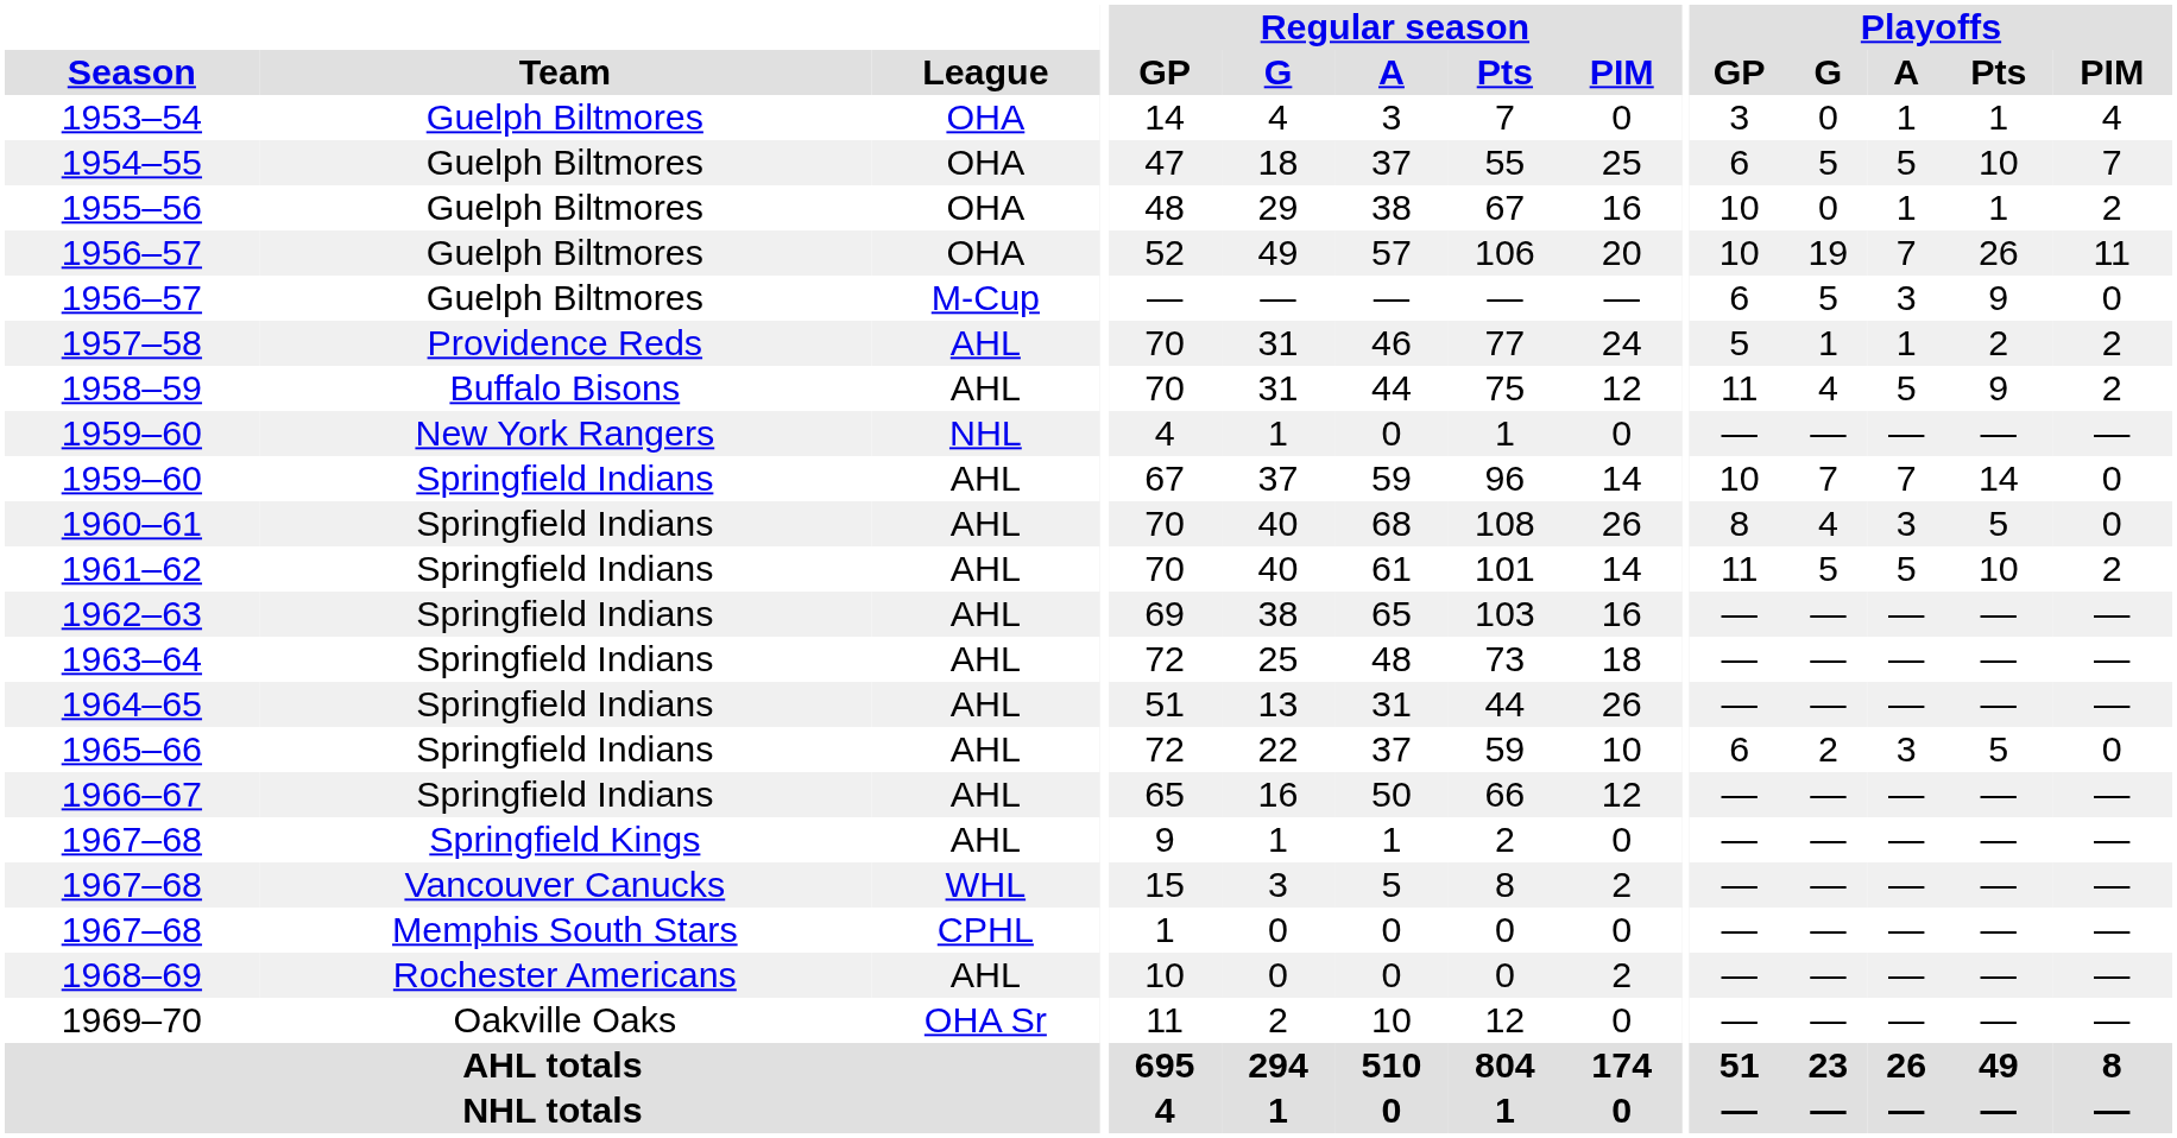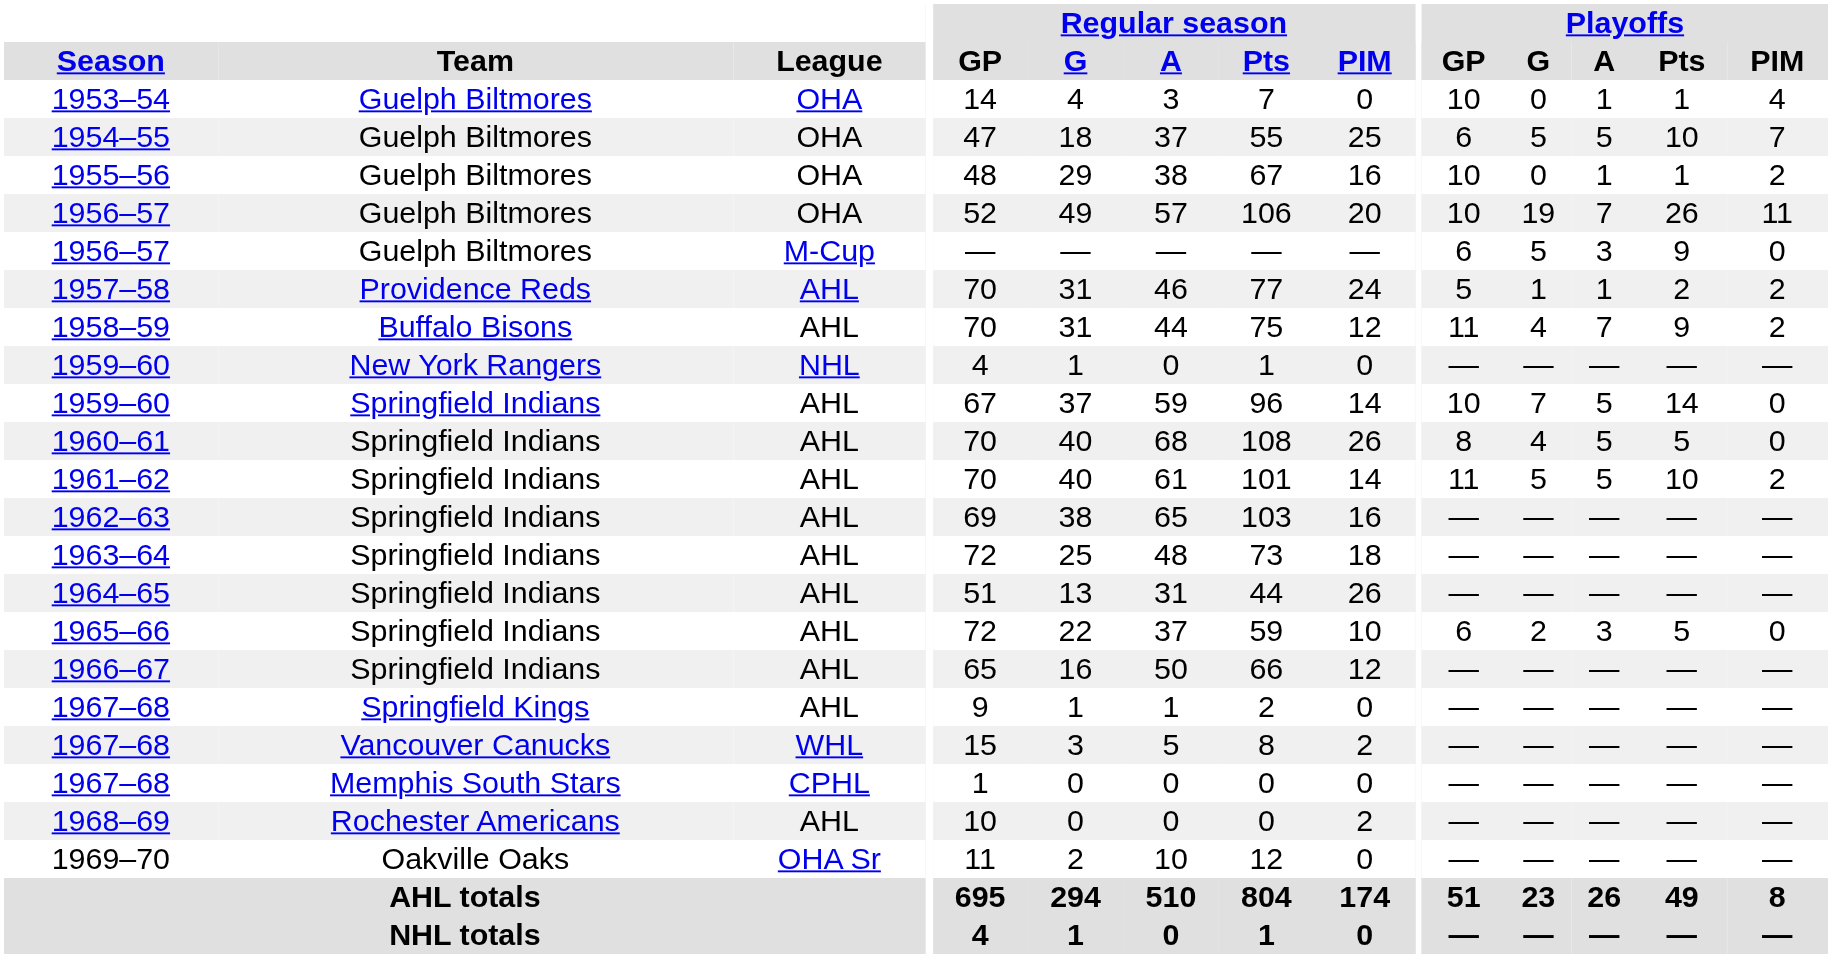 <table border="0" cellpadding="1" cellspacing="0" style="text-align:center; width:60em">
 <tr bgcolor="#e0e0e0">
 <th colspan="3" bgcolor="#ffffff"></th>
 <th rowspan="100" bgcolor="#ffffff"></th>
 <th colspan="5"><a href='#'>Regular season</a></th>
 <th rowspan="100" bgcolor="#ffffff"></th>
 <th colspan="5"><a href='#'>Playoffs</a></th>
 </tr>
 <tr bgcolor="#e0e0e0">
 <th><a href='#'>Season</a></th>
 <th>Team</th>
 <th>League</th>
 <th>GP</th>
 <th><a href='#'>G</a></th>
 <th><a href='#'>A</a></th>
 <th><a href='#'>Pts</a></th>
 <th><a href='#'>PIM</a></th>
 <th>GP</th>
 <th>G</th>
 <th>A</th>
 <th>Pts</th>
 <th>PIM</th>
 </tr>
 <tr>
 <td><a href='#'>1953–54</a></td>
 <td><a href='#'>Guelph Biltmores</a></td>
 <td><a href='#'>OHA</a></td>
 <td>14</td>
 <td>4</td>
 <td>3</td>
 <td>7</td>
 <td>0</td>
-<td>3</td>
+<td>10</td>
 <td>0</td>
 <td>1</td>
 <td>1</td>
 <td>4</td>
 </tr>
 <tr bgcolor="#f0f0f0">
 <td><a href='#'>1954–55</a></td>
 <td>Guelph Biltmores</td>
 <td>OHA</td>
 <td>47</td>
 <td>18</td>
 <td>37</td>
 <td>55</td>
 <td>25</td>
 <td>6</td>
 <td>5</td>
 <td>5</td>
 <td>10</td>
 <td>7</td>
 </tr>
 <tr>
 <td><a href='#'>1955–56</a></td>
 <td>Guelph Biltmores</td>
 <td>OHA</td>
 <td>48</td>
 <td>29</td>
 <td>38</td>
 <td>67</td>
 <td>16</td>
 <td>10</td>
 <td>0</td>
 <td>1</td>
 <td>1</td>
 <td>2</td>
 </tr>
 <tr bgcolor="#f0f0f0">
 <td><a href='#'>1956–57</a></td>
 <td>Guelph Biltmores</td>
 <td>OHA</td>
 <td>52</td>
 <td>49</td>
 <td>57</td>
 <td>106</td>
 <td>20</td>
 <td>10</td>
 <td>19</td>
 <td>7</td>
 <td>26</td>
 <td>11</td>
 </tr>
 <tr>
 <td><a href='#'>1956–57</a></td>
 <td>Guelph Biltmores</td>
 <td><a href='#'>M-Cup</a></td>
 <td>—</td>
 <td>—</td>
 <td>—</td>
 <td>—</td>
 <td>—</td>
 <td>6</td>
 <td>5</td>
 <td>3</td>
 <td>9</td>
 <td>0</td>
 </tr>
 <tr bgcolor="#f0f0f0">
 <td><a href='#'>1957–58</a></td>
 <td><a href='#'>Providence Reds</a></td>
 <td><a href='#'>AHL</a></td>
 <td>70</td>
 <td>31</td>
 <td>46</td>
 <td>77</td>
 <td>24</td>
 <td>5</td>
 <td>1</td>
 <td>1</td>
 <td>2</td>
 <td>2</td>
 </tr>
 <tr>
 <td><a href='#'>1958–59</a></td>
 <td><a href='#'>Buffalo Bisons</a></td>
 <td>AHL</td>
 <td>70</td>
 <td>31</td>
 <td>44</td>
 <td>75</td>
 <td>12</td>
 <td>11</td>
 <td>4</td>
-<td>5</td>
+<td>7</td>
 <td>9</td>
 <td>2</td>
 </tr>
 <tr bgcolor="#f0f0f0">
 <td><a href='#'>1959–60</a></td>
 <td><a href='#'>New York Rangers</a></td>
 <td><a href='#'>NHL</a></td>
 <td>4</td>
 <td>1</td>
 <td>0</td>
 <td>1</td>
 <td>0</td>
 <td>—</td>
 <td>—</td>
 <td>—</td>
 <td>—</td>
 <td>—</td>
 </tr>
 <tr>
 <td><a href='#'>1959–60</a></td>
 <td><a href='#'>Springfield Indians</a></td>
 <td>AHL</td>
 <td>67</td>
 <td>37</td>
 <td>59</td>
 <td>96</td>
 <td>14</td>
 <td>10</td>
 <td>7</td>
-<td>7</td>
+<td>5</td>
 <td>14</td>
 <td>0</td>
 </tr>
 <tr bgcolor="#f0f0f0">
 <td><a href='#'>1960–61</a></td>
 <td>Springfield Indians</td>
 <td>AHL</td>
 <td>70</td>
 <td>40</td>
 <td>68</td>
 <td>108</td>
 <td>26</td>
 <td>8</td>
 <td>4</td>
-<td>3</td>
+<td>5</td>
 <td>5</td>
 <td>0</td>
 </tr>
 <tr>
 <td><a href='#'>1961–62</a></td>
 <td>Springfield Indians</td>
 <td>AHL</td>
 <td>70</td>
 <td>40</td>
 <td>61</td>
 <td>101</td>
 <td>14</td>
 <td>11</td>
 <td>5</td>
 <td>5</td>
 <td>10</td>
 <td>2</td>
 </tr>
 <tr bgcolor="#f0f0f0">
 <td><a href='#'>1962–63</a></td>
 <td>Springfield Indians</td>
 <td>AHL</td>
 <td>69</td>
 <td>38</td>
 <td>65</td>
 <td>103</td>
 <td>16</td>
 <td>—</td>
 <td>—</td>
 <td>—</td>
 <td>—</td>
 <td>—</td>
 </tr>
 <tr>
 <td><a href='#'>1963–64</a></td>
 <td>Springfield Indians</td>
 <td>AHL</td>
 <td>72</td>
 <td>25</td>
 <td>48</td>
 <td>73</td>
 <td>18</td>
 <td>—</td>
 <td>—</td>
 <td>—</td>
 <td>—</td>
 <td>—</td>
 </tr>
 <tr bgcolor="#f0f0f0">
 <td><a href='#'>1964–65</a></td>
 <td>Springfield Indians</td>
 <td>AHL</td>
 <td>51</td>
 <td>13</td>
 <td>31</td>
 <td>44</td>
 <td>26</td>
 <td>—</td>
 <td>—</td>
 <td>—</td>
 <td>—</td>
 <td>—</td>
 </tr>
 <tr>
 <td><a href='#'>1965–66</a></td>
 <td>Springfield Indians</td>
 <td>AHL</td>
 <td>72</td>
 <td>22</td>
 <td>37</td>
 <td>59</td>
 <td>10</td>
 <td>6</td>
 <td>2</td>
 <td>3</td>
 <td>5</td>
 <td>0</td>
 </tr>
 <tr bgcolor="#f0f0f0">
 <td><a href='#'>1966–67</a></td>
 <td>Springfield Indians</td>
 <td>AHL</td>
 <td>65</td>
 <td>16</td>
 <td>50</td>
 <td>66</td>
 <td>12</td>
 <td>—</td>
 <td>—</td>
 <td>—</td>
 <td>—</td>
 <td>—</td>
 </tr>
 <tr>
 <td><a href='#'>1967–68</a></td>
 <td><a href='#'>Springfield Kings</a></td>
 <td>AHL</td>
 <td>9</td>
 <td>1</td>
 <td>1</td>
 <td>2</td>
 <td>0</td>
 <td>—</td>
 <td>—</td>
 <td>—</td>
 <td>—</td>
 <td>—</td>
 </tr>
 <tr bgcolor="#f0f0f0">
 <td><a href='#'>1967–68</a></td>
 <td><a href='#'>Vancouver Canucks</a></td>
 <td><a href='#'>WHL</a></td>
 <td>15</td>
 <td>3</td>
 <td>5</td>
 <td>8</td>
 <td>2</td>
 <td>—</td>
 <td>—</td>
 <td>—</td>
 <td>—</td>
 <td>—</td>
 </tr>
 <tr>
 <td><a href='#'>1967–68</a></td>
 <td><a href='#'>Memphis South Stars</a></td>
 <td><a href='#'>CPHL</a></td>
 <td>1</td>
 <td>0</td>
 <td>0</td>
 <td>0</td>
 <td>0</td>
 <td>—</td>
 <td>—</td>
 <td>—</td>
 <td>—</td>
 <td>—</td>
 </tr>
 <tr bgcolor="#f0f0f0">
 <td><a href='#'>1968–69</a></td>
 <td><a href='#'>Rochester Americans</a></td>
 <td>AHL</td>
 <td>10</td>
 <td>0</td>
 <td>0</td>
 <td>0</td>
 <td>2</td>
 <td>—</td>
 <td>—</td>
 <td>—</td>
 <td>—</td>
 <td>—</td>
 </tr>
 <tr>
 <td>1969–70</td>
 <td>Oakville Oaks</td>
 <td><a href='#'>OHA Sr</a></td>
 <td>11</td>
 <td>2</td>
 <td>10</td>
 <td>12</td>
 <td>0</td>
 <td>—</td>
 <td>—</td>
 <td>—</td>
 <td>—</td>
 <td>—</td>
 </tr>
 <tr bgcolor="#e0e0e0">
 <th colspan="3">AHL totals</th>
 <th>695</th>
 <th>294</th>
 <th>510</th>
 <th>804</th>
 <th>174</th>
 <th>51</th>
 <th>23</th>
 <th>26</th>
 <th>49</th>
 <th>8</th>
 </tr>
 <tr bgcolor="#e0e0e0">
 <th colspan="3">NHL totals</th>
 <th>4</th>
 <th>1</th>
 <th>0</th>
 <th>1</th>
 <th>0</th>
 <th>—</th>
 <th>—</th>
 <th>—</th>
 <th>—</th>
 <th>—</th>
 </tr>
 </table>
